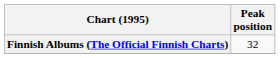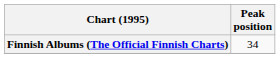 <table class="wikitable sortable plainrowheaders">
 <tr>
 <th>Chart (1995)</th>
 <th>Peak<br>position</th>
 </tr>
 <tr>
 <th scope="row">Finnish Albums (<a href='#'>The Official Finnish Charts</a>)</th>
-<td align="center">32</td>
+<td align="center">34</td>
 </tr>
 <tr>
 </tr>
 <tr>
 </tr>
 <tr>
 </tr>
 </table>
